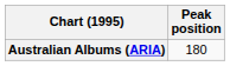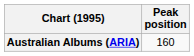 <table class="wikitable plainrowheaders">
 <tr>
 <th scope="col">Chart (1995)</th>
 <th scope="col">Peak<br>position</th>
 </tr>
 <tr>
 <th scope="row">Australian Albums (<a href='#'>ARIA</a>)</th>
-<td align="center">180</td>
+<td align="center">160</td>
 </tr>
 </table>
